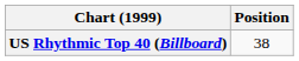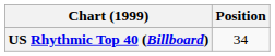 <table class="wikitable plainrowheaders" style="text-align:center;">
 <tr>
 <th scope="col">Chart (1999)</th>
 <th scope="col">Position</th>
 </tr>
 <tr>
 <th scope="row">US <a href='#'>Rhythmic Top 40</a> (<em><a href='#'>Billboard</a></em>)</th>
-<td style="text-align:center;">38</td>
+<td style="text-align:center;">34</td>
 </tr>
 </table>
